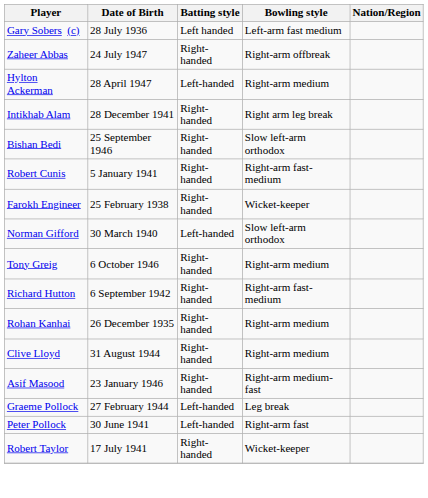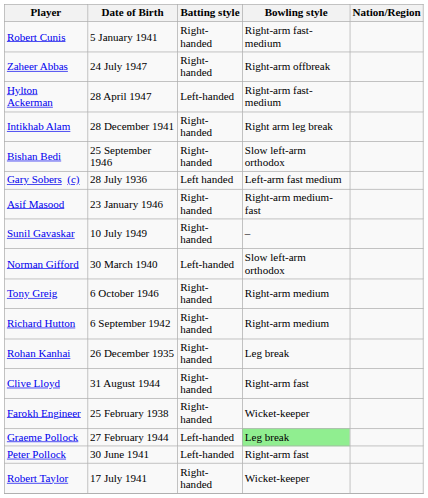 <table class="wikitable">
 <tr>
 <th>Player</th>
 <th>Date of Birth</th>
 <th>Batting style</th>
 <th>Bowling style</th>
 <th>Nation/Region</th>
 </tr>
 <tr>
-<td><a href='#'>Gary Sobers</a>  <a href='#'>(c)</a></td>
-<td>28 July 1936</td>
-<td>Left handed</td>
-<td>Left-arm fast medium</td>
-<td> </td>
+<td><a href='#'>Robert Cunis</a></td>
+<td>5 January 1941</td>
+<td>Right-handed</td>
+<td>Right-arm fast-medium</td>
+<td></td>
 </tr>
 <tr>
 <td><a href='#'>Zaheer Abbas</a></td>
 <td>24 July 1947</td>
 <td>Right-handed</td>
 <td>Right-arm offbreak</td>
 <td></td>
 </tr>
 <tr>
 <td><a href='#'>Hylton Ackerman</a></td>
 <td>28 April 1947</td>
 <td>Left-handed</td>
-<td>Right-arm medium</td>
+<td>Right-arm fast-medium</td>
 <td></td>
 </tr>
 <tr>
 <td><a href='#'>Intikhab Alam</a></td>
 <td>28 December 1941</td>
 <td>Right-handed</td>
 <td>Right arm leg break</td>
 <td></td>
 </tr>
 <tr>
 <td><a href='#'>Bishan Bedi</a></td>
 <td>25 September 1946</td>
 <td>Right-handed</td>
 <td>Slow left-arm orthodox</td>
 <td></td>
 </tr>
 <tr>
-<td><a href='#'>Robert Cunis</a></td>
-<td>5 January 1941</td>
+<td><a href='#'>Gary Sobers</a>  <a href='#'>(c)</a></td>
+<td>28 July 1936</td>
+<td>Left handed</td>
+<td>Left-arm fast medium</td>
+<td> </td>
+</tr>
+<tr>
+<td><a href='#'>Asif Masood</a></td>
+<td>23 January 1946</td>
 <td>Right-handed</td>
-<td>Right-arm fast-medium</td>
+<td>Right-arm medium-fast</td>
 <td></td>
 </tr>
 <tr>
-<td><a href='#'>Farokh Engineer</a></td>
-<td>25 February 1938</td>
+<td><a href='#'>Sunil Gavaskar</a></td>
+<td>10 July 1949</td>
 <td>Right-handed</td>
-<td>Wicket-keeper</td>
+<td>–</td>
 <td></td>
 </tr>
 <tr>
 <td><a href='#'>Norman Gifford</a></td>
 <td>30 March 1940</td>
 <td>Left-handed</td>
 <td>Slow left-arm orthodox</td>
 <td></td>
 </tr>
 <tr>
 <td><a href='#'>Tony Greig</a></td>
 <td>6 October 1946</td>
 <td>Right-handed</td>
 <td>Right-arm medium</td>
 <td></td>
 </tr>
 <tr>
 <td><a href='#'>Richard Hutton</a></td>
 <td>6 September 1942</td>
 <td>Right-handed</td>
-<td>Right-arm fast-medium</td>
+<td>Right-arm medium</td>
 <td></td>
 </tr>
 <tr>
 <td><a href='#'>Rohan Kanhai</a></td>
 <td>26 December 1935</td>
 <td>Right-handed</td>
-<td>Right-arm medium</td>
+<td>Leg break</td>
 <td> </td>
 </tr>
 <tr>
 <td><a href='#'>Clive Lloyd</a></td>
 <td>31 August 1944</td>
 <td>Right-handed</td>
-<td>Right-arm medium</td>
+<td>Right-arm fast</td>
 <td> </td>
 </tr>
 <tr>
-<td><a href='#'>Asif Masood</a></td>
-<td>23 January 1946</td>
+<td><a href='#'>Farokh Engineer</a></td>
+<td>25 February 1938</td>
 <td>Right-handed</td>
-<td>Right-arm medium-fast</td>
+<td>Wicket-keeper</td>
 <td></td>
 </tr>
 <tr>
 <td><a href='#'>Graeme Pollock</a></td>
 <td>27 February 1944</td>
 <td>Left-handed</td>
-<td>Leg break</td>
+<td style="background: lightgreen;">Leg break</td>
 <td></td>
 </tr>
 <tr>
 <td><a href='#'>Peter Pollock</a></td>
 <td>30 June 1941</td>
 <td>Left-handed</td>
 <td>Right-arm fast</td>
 <td></td>
 </tr>
 <tr>
 <td><a href='#'>Robert Taylor</a></td>
 <td>17 July 1941</td>
 <td>Right-handed</td>
 <td>Wicket-keeper</td>
 <td></td>
 </tr>
 <tr>
 </tr>
 </table>
